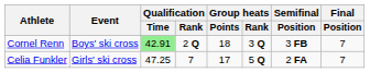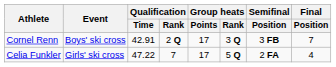 <table class="wikitable" style="font-size:90%">
 <tr>
 <th rowspan="2">Athlete</th>
 <th rowspan="2">Event</th>
 <th colspan=2>Qualification</th>
 <th colspan=2>Group heats</th>
 <th>Semifinal</th>
 <th>Final</th>
 </tr>
 <tr style="font-size:95%">
 <th>Time</th>
 <th>Rank</th>
 <th>Points</th>
 <th>Rank</th>
 <th>Position</th>
 <th>Position</th>
 </tr>
 <tr align=center>
 <td align=left><a href='#'>Cornel Renn</a></td>
 <td align=left><a href='#'>Boys' ski cross</a></td>
-<td style="background: lightgreen;">42.91</td>
+<td>42.91</td>
 <td>2 <strong>Q</strong></td>
-<td>18</td>
+<td>17</td>
 <td>3 <strong>Q</strong></td>
 <td>3 <strong>FB</strong></td>
 <td>7</td>
 </tr>
 <tr align=center>
 <td align=left><a href='#'>Celia Funkler</a></td>
 <td align=left><a href='#'>Girls' ski cross</a></td>
-<td>47.25</td>
+<td>47.22</td>
 <td>7</td>
 <td>17</td>
 <td>5 <strong>Q</strong></td>
 <td>2 <strong>FA</strong></td>
-<td>7</td>
+<td>4</td>
 </tr>
 </table>
